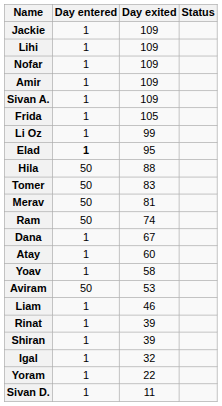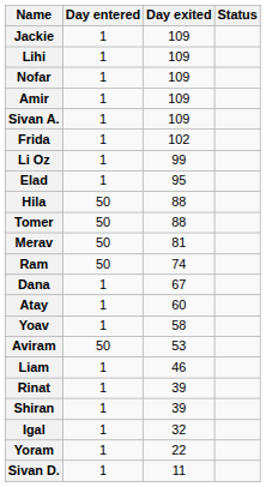 <table class="wikitable sortable" style="text-align:center;">
 <tr>
 <th>Name</th>
 <th>Day entered</th>
 <th>Day exited</th>
 <th>Status</th>
 </tr>
 <tr>
 <th>Jackie</th>
 <td>1</td>
 <td>109</td>
 <td></td>
 </tr>
 <tr>
 <th>Lihi</th>
 <td>1</td>
 <td>109</td>
 <td></td>
 </tr>
 <tr>
 <th>Nofar</th>
 <td>1</td>
 <td>109</td>
 <td></td>
 </tr>
 <tr>
 <th>Amir</th>
 <td>1</td>
 <td>109</td>
 <td></td>
 </tr>
 <tr>
 <th>Sivan A.</th>
 <td>1</td>
 <td>109</td>
 <td></td>
 </tr>
 <tr>
 <th>Frida</th>
 <td>1</td>
-<td>105</td>
+<td>102</td>
 <td></td>
 </tr>
 <tr>
 <th>Li Oz</th>
 <td>1</td>
 <td>99</td>
 <td></td>
 </tr>
 <tr>
 <th>Elad</th>
-<td><strong>1</strong></td>
+<td>1</td>
 <td>95</td>
 <td></td>
 </tr>
 <tr>
 <th>Hila</th>
 <td>50</td>
 <td>88</td>
 <td></td>
 </tr>
 <tr>
 <th>Tomer</th>
 <td>50</td>
-<td>83</td>
+<td>88</td>
 <td></td>
 </tr>
 <tr>
 <th>Merav</th>
 <td>50</td>
 <td>81</td>
 <td></td>
 </tr>
 <tr>
 <th>Ram</th>
 <td>50</td>
 <td>74</td>
 <td></td>
 </tr>
 <tr>
 <th>Dana</th>
 <td>1</td>
 <td>67</td>
 <td></td>
 </tr>
 <tr>
 <th>Atay</th>
 <td>1</td>
 <td>60</td>
 <td></td>
 </tr>
 <tr>
 <th>Yoav</th>
 <td>1</td>
 <td>58</td>
 <td></td>
 </tr>
 <tr>
 <th>Aviram</th>
 <td>50</td>
 <td>53</td>
 <td></td>
 </tr>
 <tr>
 <th>Liam</th>
 <td>1</td>
 <td>46</td>
 <td></td>
 </tr>
 <tr>
 <th>Rinat</th>
 <td>1</td>
 <td>39</td>
 <td></td>
 </tr>
 <tr>
 <th>Shiran</th>
 <td>1</td>
 <td>39</td>
 <td></td>
 </tr>
 <tr>
 <th>Igal</th>
 <td>1</td>
 <td>32</td>
 <td></td>
 </tr>
 <tr>
 <th>Yoram</th>
 <td>1</td>
 <td>22</td>
 <td></td>
 </tr>
 <tr>
 <th>Sivan D.</th>
 <td>1</td>
 <td>11</td>
 <td></td>
 </tr>
 </table>
